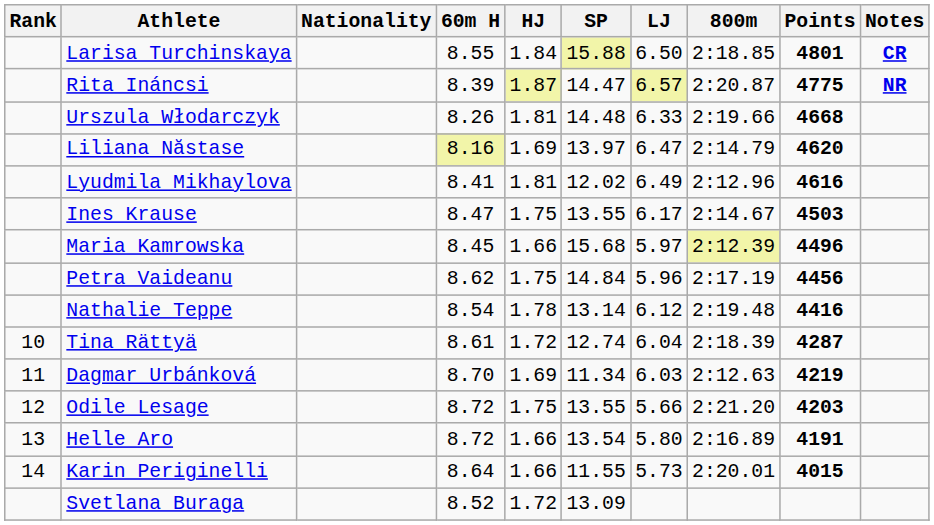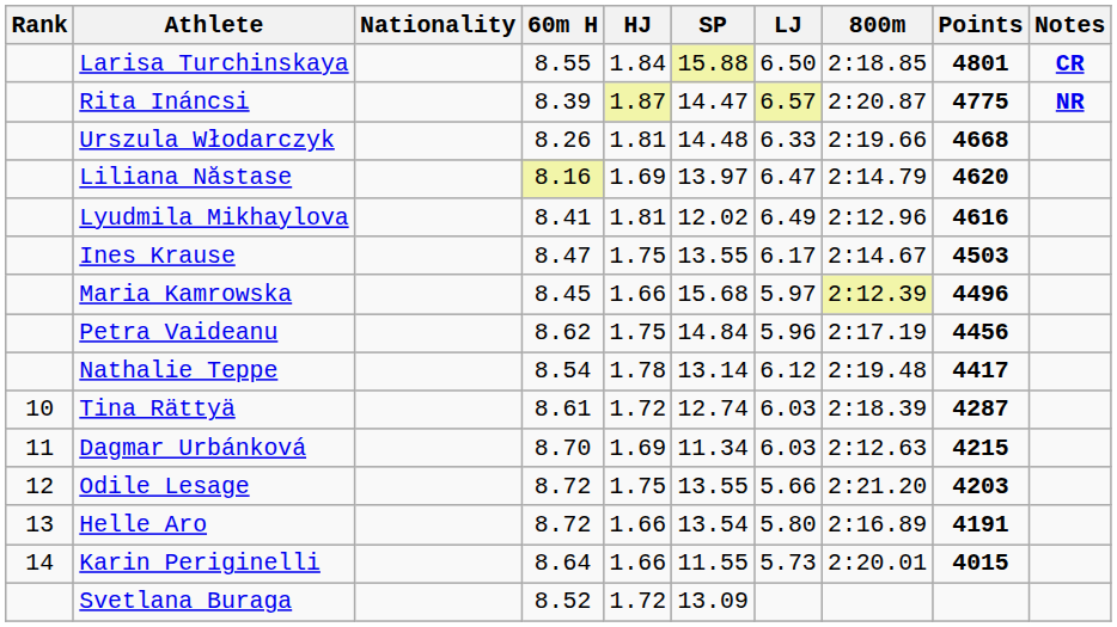 <table class="wikitable sortable" style=" text-align:center">
 <tr>
 <th>Rank</th>
 <th>Athlete</th>
 <th>Nationality</th>
 <th>60m H</th>
 <th>HJ</th>
 <th>SP</th>
 <th>LJ</th>
 <th>800m</th>
 <th>Points</th>
 <th>Notes</th>
 </tr>
 <tr>
 <td></td>
 <td align=left><a href='#'>Larisa Turchinskaya</a></td>
 <td align=left></td>
 <td>8.55</td>
 <td>1.84</td>
 <td bgcolor=#F2F5A9>15.88</td>
 <td>6.50</td>
 <td>2:18.85</td>
 <td><strong>4801</strong></td>
 <td><strong><a href='#'>CR</a></strong></td>
 </tr>
 <tr>
 <td></td>
 <td align=left><a href='#'>Rita Ináncsi</a></td>
 <td align=left></td>
 <td>8.39</td>
 <td bgcolor=#F2F5A9>1.87</td>
 <td>14.47</td>
 <td bgcolor=#F2F5A9>6.57</td>
 <td>2:20.87</td>
 <td><strong>4775</strong></td>
 <td><strong><a href='#'>NR</a></strong></td>
 </tr>
 <tr>
 <td></td>
 <td align=left><a href='#'>Urszula Włodarczyk</a></td>
 <td align=left></td>
 <td>8.26</td>
 <td>1.81</td>
 <td>14.48</td>
 <td>6.33</td>
 <td>2:19.66</td>
 <td><strong>4668</strong></td>
 <td></td>
 </tr>
 <tr>
 <td></td>
 <td align=left><a href='#'>Liliana Năstase</a></td>
 <td align=left></td>
 <td bgcolor=#F2F5A9>8.16</td>
 <td>1.69</td>
 <td>13.97</td>
 <td>6.47</td>
 <td>2:14.79</td>
 <td><strong>4620</strong></td>
 <td></td>
 </tr>
 <tr>
 <td></td>
 <td align=left><a href='#'>Lyudmila Mikhaylova</a></td>
 <td align=left></td>
 <td>8.41</td>
 <td>1.81</td>
 <td>12.02</td>
 <td>6.49</td>
 <td>2:12.96</td>
 <td><strong>4616</strong></td>
 <td></td>
 </tr>
 <tr>
 <td></td>
 <td align=left><a href='#'>Ines Krause</a></td>
 <td align=left></td>
 <td>8.47</td>
 <td>1.75</td>
 <td>13.55</td>
 <td>6.17</td>
 <td>2:14.67</td>
 <td><strong>4503</strong></td>
 <td></td>
 </tr>
 <tr>
 <td></td>
 <td align=left><a href='#'>Maria Kamrowska</a></td>
 <td align=left></td>
 <td>8.45</td>
 <td>1.66</td>
 <td>15.68</td>
 <td>5.97</td>
 <td bgcolor=#F2F5A9>2:12.39</td>
 <td><strong>4496</strong></td>
 <td></td>
 </tr>
 <tr>
 <td></td>
 <td align=left><a href='#'>Petra Vaideanu</a></td>
 <td align=left></td>
 <td>8.62</td>
 <td>1.75</td>
 <td>14.84</td>
 <td>5.96</td>
 <td>2:17.19</td>
 <td><strong>4456</strong></td>
 <td></td>
 </tr>
 <tr>
 <td></td>
 <td align=left><a href='#'>Nathalie Teppe</a></td>
 <td align=left></td>
 <td>8.54</td>
 <td>1.78</td>
 <td>13.14</td>
 <td>6.12</td>
 <td>2:19.48</td>
-<td><strong>4416</strong></td>
+<td><strong>4417</strong></td>
 <td></td>
 </tr>
 <tr>
 <td>10</td>
 <td align=left><a href='#'>Tina Rättyä</a></td>
 <td align=left></td>
 <td>8.61</td>
 <td>1.72</td>
 <td>12.74</td>
-<td>6.04</td>
+<td>6.03</td>
 <td>2:18.39</td>
 <td><strong>4287</strong></td>
 <td></td>
 </tr>
 <tr>
 <td>11</td>
 <td align=left><a href='#'>Dagmar Urbánková</a></td>
 <td align=left></td>
 <td>8.70</td>
 <td>1.69</td>
 <td>11.34</td>
 <td>6.03</td>
 <td>2:12.63</td>
-<td><strong>4219</strong></td>
+<td><strong>4215</strong></td>
 <td></td>
 </tr>
 <tr>
 <td>12</td>
 <td align=left><a href='#'>Odile Lesage</a></td>
 <td align=left></td>
 <td>8.72</td>
 <td>1.75</td>
 <td>13.55</td>
 <td>5.66</td>
 <td>2:21.20</td>
 <td><strong>4203</strong></td>
 <td></td>
 </tr>
 <tr>
 <td>13</td>
 <td align=left><a href='#'>Helle Aro</a></td>
 <td align=left></td>
 <td>8.72</td>
 <td>1.66</td>
 <td>13.54</td>
 <td>5.80</td>
 <td>2:16.89</td>
 <td><strong>4191</strong></td>
 <td></td>
 </tr>
 <tr>
 <td>14</td>
 <td align=left><a href='#'>Karin Periginelli</a></td>
 <td align=left></td>
 <td>8.64</td>
 <td>1.66</td>
 <td>11.55</td>
 <td>5.73</td>
 <td>2:20.01</td>
 <td><strong>4015</strong></td>
 <td></td>
 </tr>
 <tr>
 <td></td>
 <td align=left><a href='#'>Svetlana Buraga</a></td>
 <td align=left></td>
 <td>8.52</td>
 <td>1.72</td>
 <td>13.09</td>
 <td></td>
 <td></td>
 <td><strong></strong></td>
 <td></td>
 </tr>
 </table>
